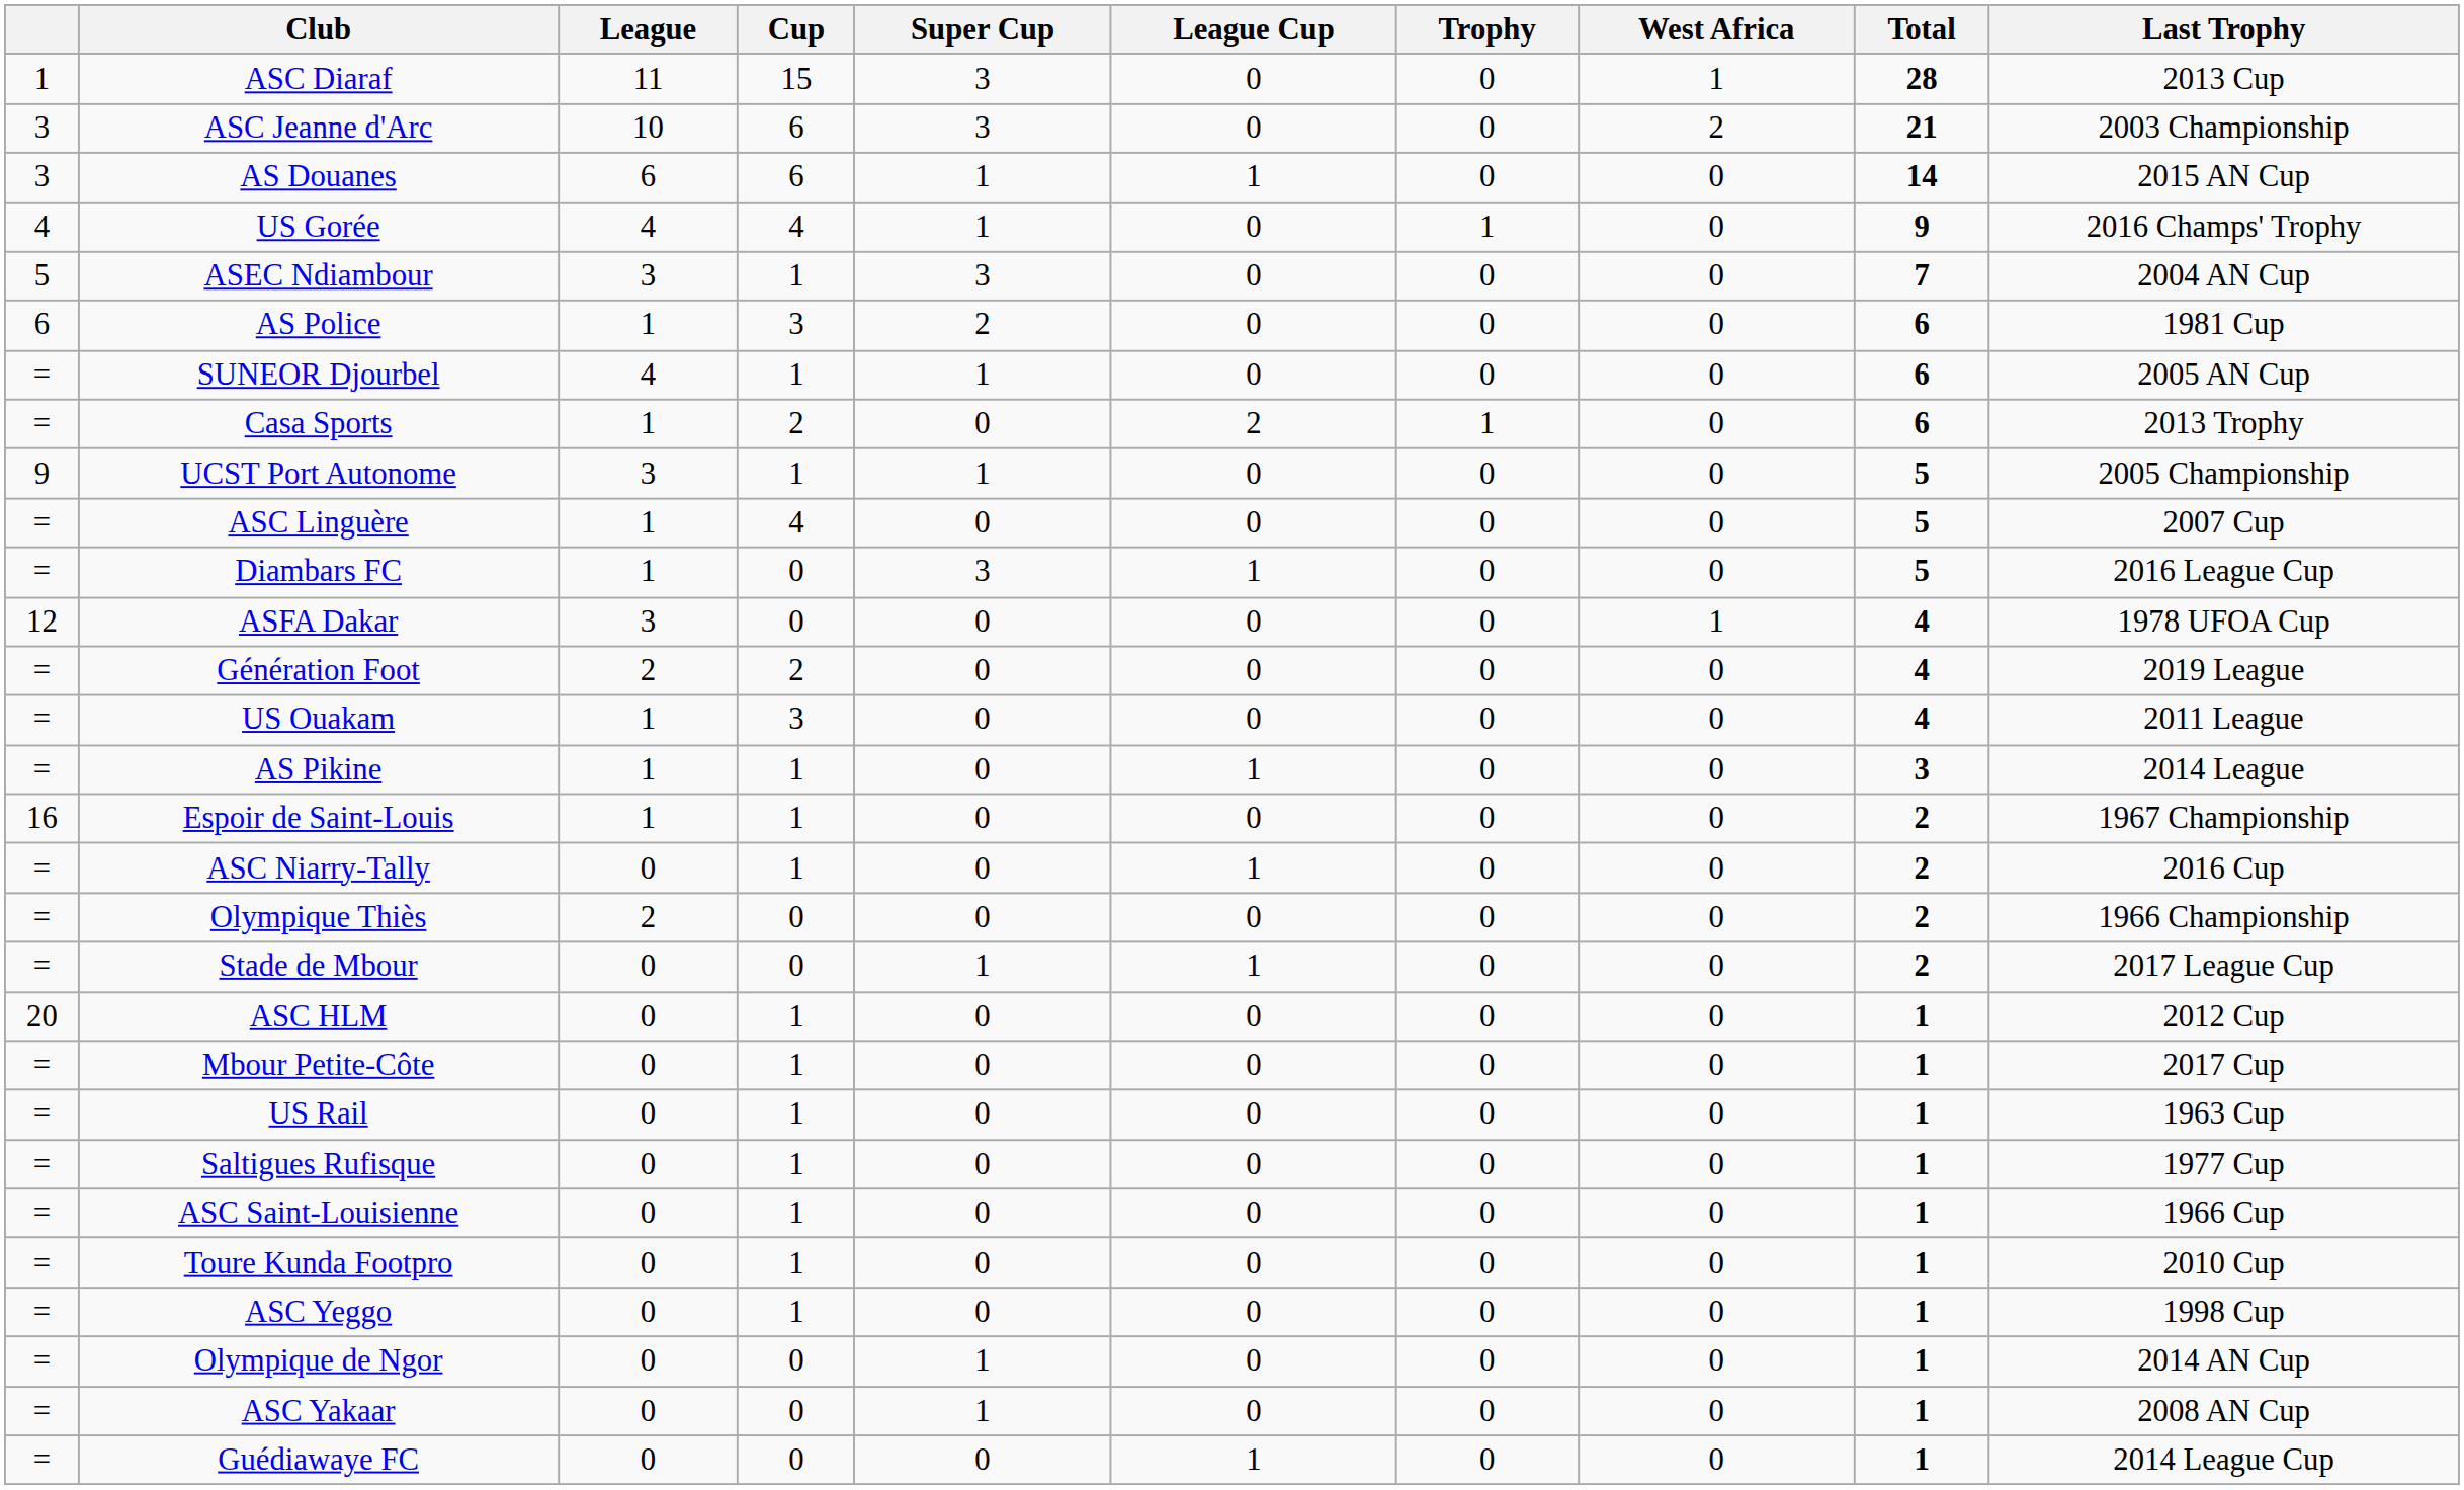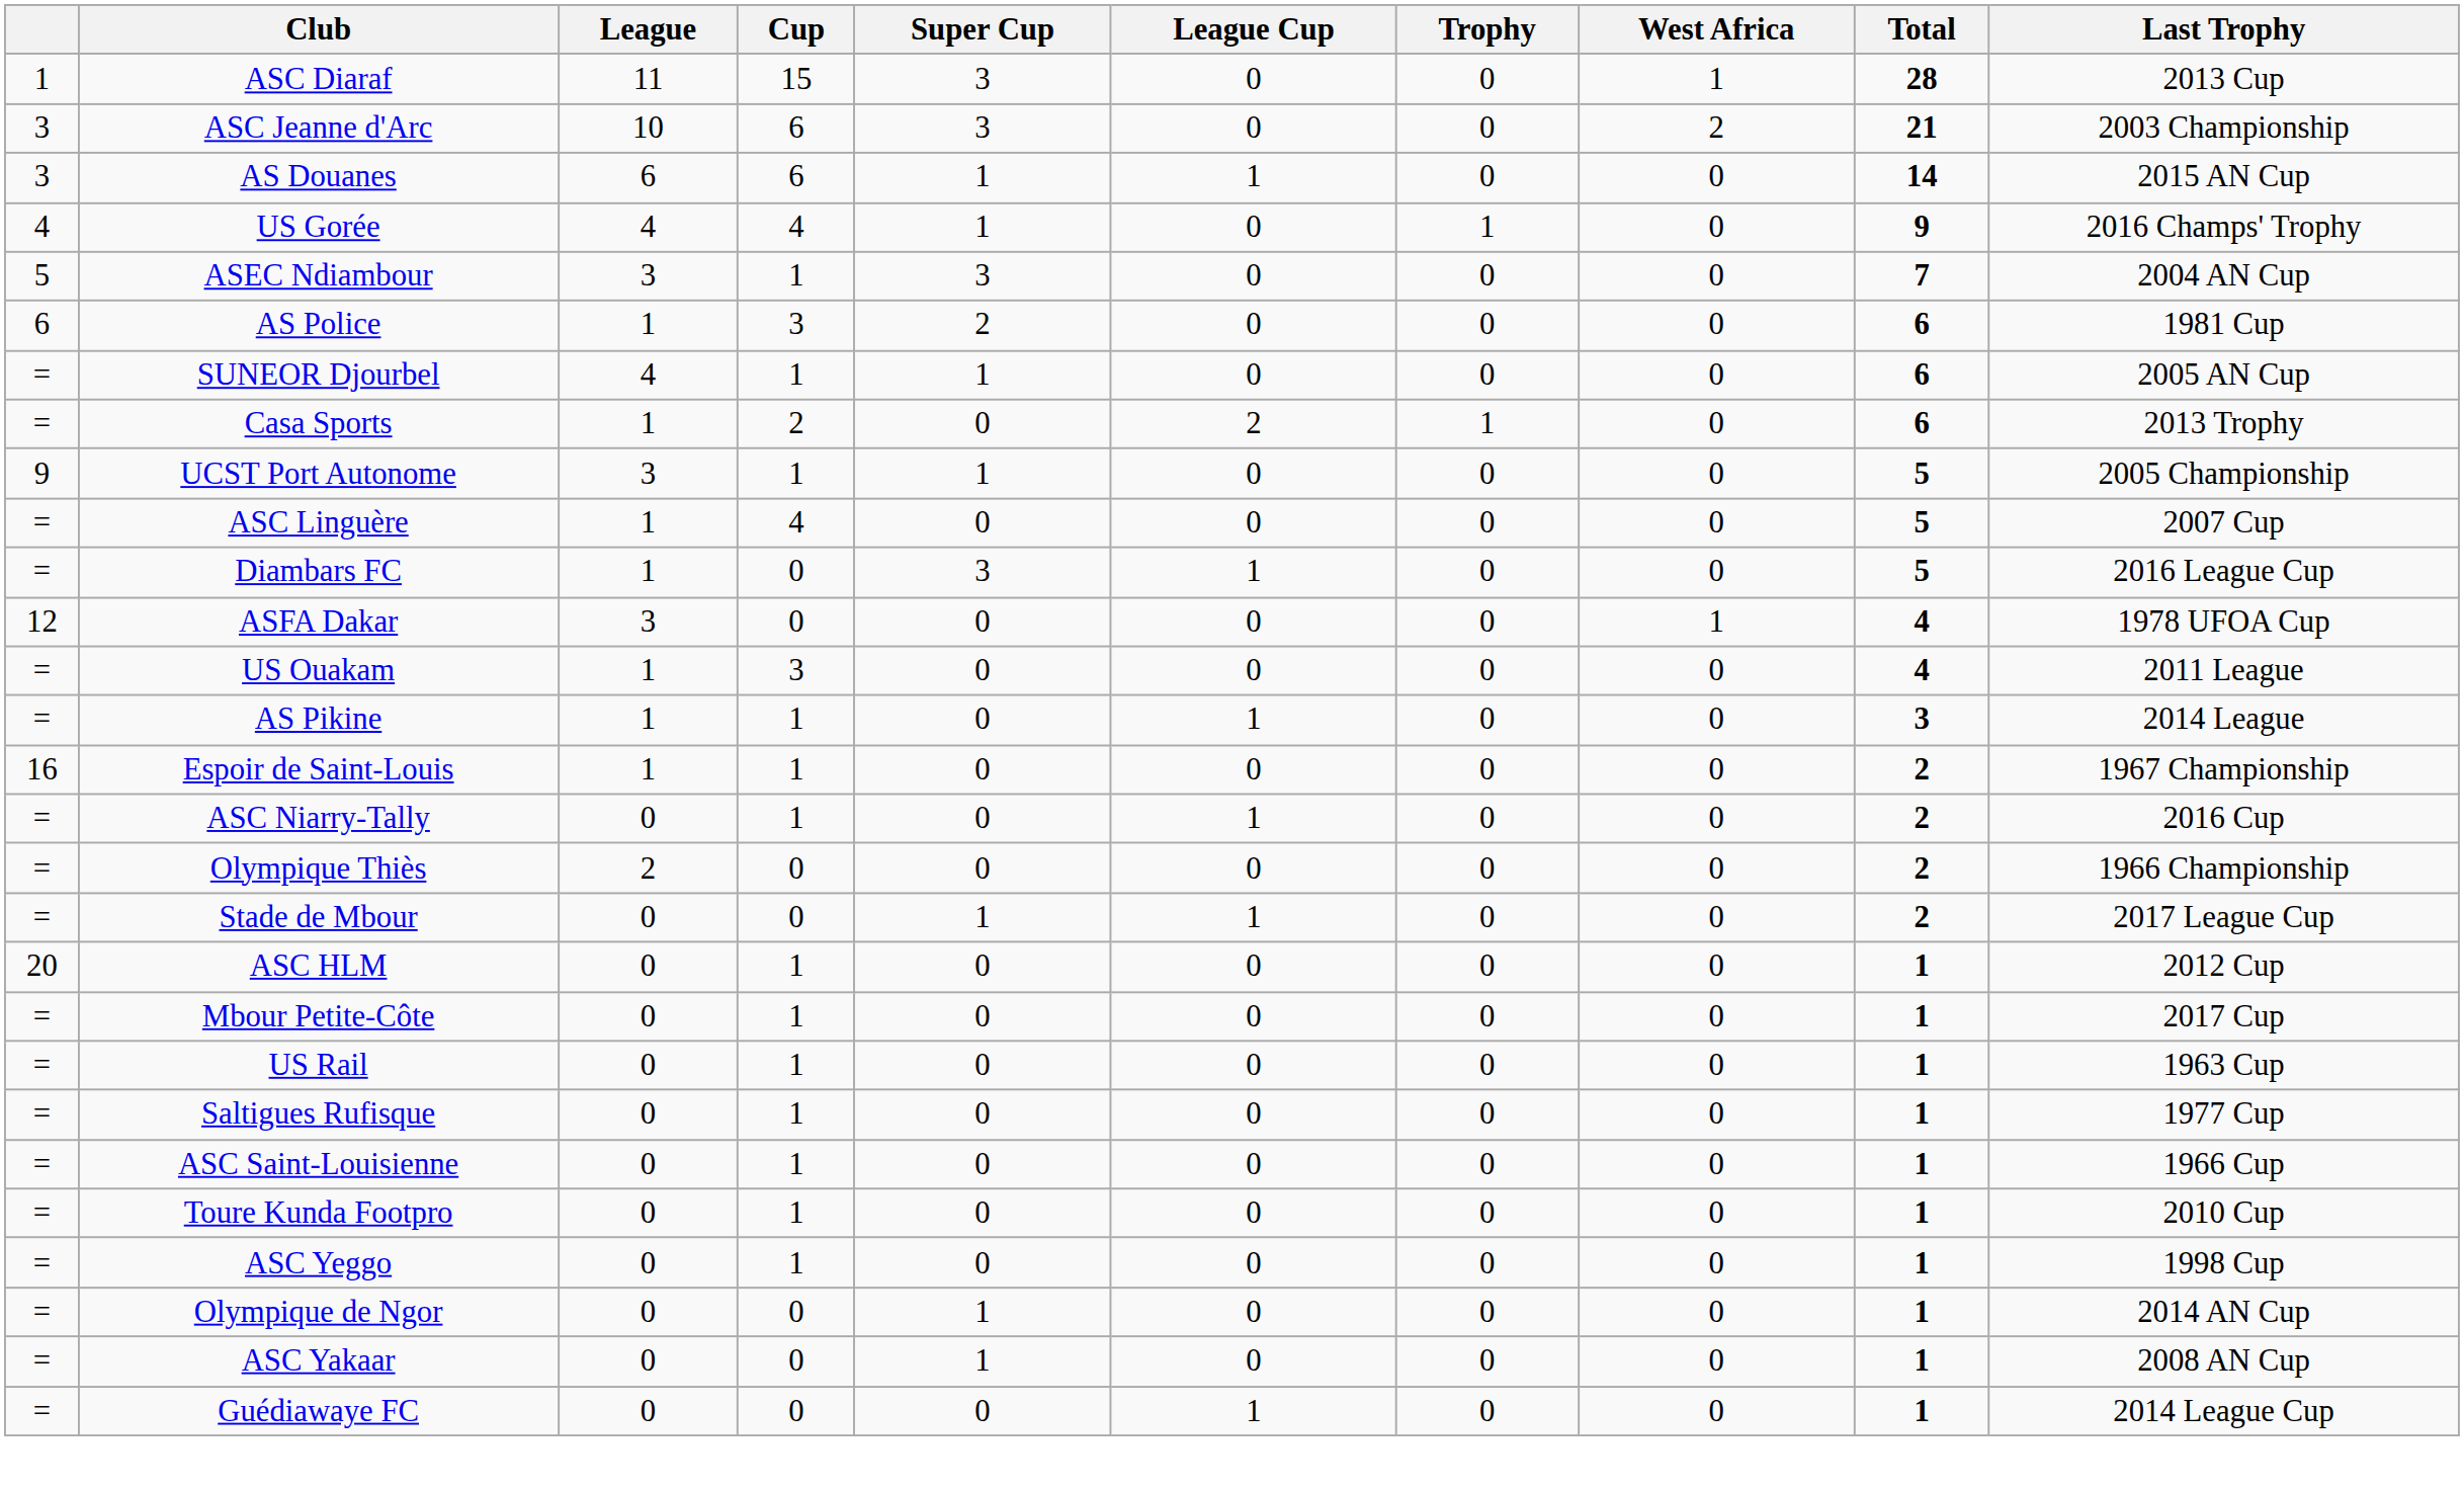 <table class="wikitable sortable" width=100%>
 <tr>
 <th></th>
 <th>Club</th>
 <th>League</th>
 <th>Cup</th>
 <th>Super Cup</th>
 <th>League Cup</th>
 <th>Trophy</th>
 <th>West Africa</th>
 <th>Total</th>
 <th>Last Trophy</th>
 </tr>
 <tr align=center>
 <td>1</td>
 <td><a href='#'>ASC Diaraf</a></td>
 <td>11</td>
 <td>15</td>
 <td>3</td>
 <td>0</td>
 <td>0</td>
 <td>1</td>
 <td><strong>28</strong></td>
 <td>2013 Cup</td>
 </tr>
 <tr align=center>
 <td>3</td>
 <td><a href='#'>ASC Jeanne d'Arc</a></td>
 <td>10</td>
 <td>6</td>
 <td>3</td>
 <td>0</td>
 <td>0</td>
 <td>2</td>
 <td><strong>21</strong></td>
 <td>2003 Championship</td>
 </tr>
 <tr align=center>
 <td>3</td>
 <td><a href='#'>AS Douanes</a></td>
 <td>6</td>
 <td>6</td>
 <td>1</td>
 <td>1</td>
 <td>0</td>
 <td>0</td>
 <td><strong>14</strong></td>
 <td>2015 AN Cup</td>
 </tr>
 <tr align=center>
 <td>4</td>
 <td><a href='#'>US Gorée</a></td>
 <td>4</td>
 <td>4</td>
 <td>1</td>
 <td>0</td>
 <td>1</td>
 <td>0</td>
 <td><strong>9</strong></td>
 <td>2016 Champs' Trophy</td>
 </tr>
 <tr align=center>
 <td>5</td>
 <td><a href='#'>ASEC Ndiambour</a></td>
 <td>3</td>
 <td>1</td>
 <td>3</td>
 <td>0</td>
 <td>0</td>
 <td>0</td>
 <td><strong>7</strong></td>
 <td>2004 AN Cup</td>
 </tr>
 <tr align=center>
 <td>6</td>
 <td><a href='#'>AS Police</a></td>
 <td>1</td>
 <td>3</td>
 <td>2</td>
 <td>0</td>
 <td>0</td>
 <td>0</td>
 <td><strong>6</strong></td>
 <td>1981 Cup</td>
 </tr>
 <tr align=center>
 <td>=</td>
 <td><a href='#'>SUNEOR Djourbel</a></td>
 <td>4</td>
 <td>1</td>
 <td>1</td>
 <td>0</td>
 <td>0</td>
 <td>0</td>
 <td><strong>6</strong></td>
 <td>2005 AN Cup</td>
 </tr>
 <tr align=center>
 <td>=</td>
 <td><a href='#'>Casa Sports</a></td>
 <td>1</td>
 <td>2</td>
 <td>0</td>
 <td>2</td>
 <td>1</td>
 <td>0</td>
 <td><strong>6</strong></td>
 <td>2013 Trophy</td>
 </tr>
 <tr align=center>
 <td>9</td>
 <td><a href='#'>UCST Port Autonome</a></td>
 <td>3</td>
 <td>1</td>
 <td>1</td>
 <td>0</td>
 <td>0</td>
 <td>0</td>
 <td><strong>5</strong></td>
 <td>2005 Championship</td>
 </tr>
 <tr align=center>
 <td>=</td>
 <td><a href='#'>ASC Linguère</a></td>
 <td>1</td>
 <td>4</td>
 <td>0</td>
 <td>0</td>
 <td>0</td>
 <td>0</td>
 <td><strong>5</strong></td>
 <td>2007 Cup</td>
 </tr>
 <tr align=center>
 <td>=</td>
 <td><a href='#'>Diambars FC</a></td>
 <td>1</td>
 <td>0</td>
 <td>3</td>
 <td>1</td>
 <td>0</td>
 <td>0</td>
 <td><strong>5</strong></td>
 <td>2016 League Cup</td>
 </tr>
 <tr align=center>
 <td>12</td>
 <td><a href='#'>ASFA Dakar</a></td>
 <td>3</td>
 <td>0</td>
 <td>0</td>
 <td>0</td>
 <td>0</td>
 <td>1</td>
 <td><strong>4</strong></td>
 <td>1978 UFOA Cup</td>
-</tr>
-<tr align=center>
-<td>=</td>
-<td><a href='#'>Génération Foot</a></td>
-<td>2</td>
-<td>2</td>
-<td>0</td>
-<td>0</td>
-<td>0</td>
-<td>0</td>
-<td><strong>4</strong></td>
-<td>2019 League</td>
 </tr>
 <tr align=center>
 <td>=</td>
 <td><a href='#'>US Ouakam</a></td>
 <td>1</td>
 <td>3</td>
 <td>0</td>
 <td>0</td>
 <td>0</td>
 <td>0</td>
 <td><strong>4</strong></td>
 <td>2011 League</td>
 </tr>
 <tr align=center>
 <td>=</td>
 <td><a href='#'>AS Pikine</a></td>
 <td>1</td>
 <td>1</td>
 <td>0</td>
 <td>1</td>
 <td>0</td>
 <td>0</td>
 <td><strong>3</strong></td>
 <td>2014 League</td>
 </tr>
 <tr align=center>
 <td>16</td>
 <td><a href='#'>Espoir de Saint-Louis</a></td>
 <td>1</td>
 <td>1</td>
 <td>0</td>
 <td>0</td>
 <td>0</td>
 <td>0</td>
 <td><strong>2</strong></td>
 <td>1967 Championship</td>
 </tr>
 <tr align=center>
 <td>=</td>
 <td><a href='#'>ASC Niarry-Tally</a></td>
 <td>0</td>
 <td>1</td>
 <td>0</td>
 <td>1</td>
 <td>0</td>
 <td>0</td>
 <td><strong>2</strong></td>
 <td>2016 Cup</td>
 </tr>
 <tr align=center>
 <td>=</td>
 <td><a href='#'>Olympique Thiès</a></td>
 <td>2</td>
 <td>0</td>
 <td>0</td>
 <td>0</td>
 <td>0</td>
 <td>0</td>
 <td><strong>2</strong></td>
 <td>1966 Championship</td>
 </tr>
 <tr align=center>
 <td>=</td>
 <td><a href='#'>Stade de Mbour</a></td>
 <td>0</td>
 <td>0</td>
 <td>1</td>
 <td>1</td>
 <td>0</td>
 <td>0</td>
 <td><strong>2</strong></td>
 <td>2017 League Cup</td>
 </tr>
 <tr align=center>
 <td>20</td>
 <td><a href='#'>ASC HLM</a></td>
 <td>0</td>
 <td>1</td>
 <td>0</td>
 <td>0</td>
 <td>0</td>
 <td>0</td>
 <td><strong>1</strong></td>
 <td>2012 Cup</td>
 </tr>
 <tr align=center>
 <td>=</td>
 <td><a href='#'>Mbour Petite-Côte</a></td>
 <td>0</td>
 <td>1</td>
 <td>0</td>
 <td>0</td>
 <td>0</td>
 <td>0</td>
 <td><strong>1</strong></td>
 <td>2017 Cup</td>
 </tr>
 <tr align=center>
 <td>=</td>
 <td><a href='#'>US Rail</a></td>
 <td>0</td>
 <td>1</td>
 <td>0</td>
 <td>0</td>
 <td>0</td>
 <td>0</td>
 <td><strong>1</strong></td>
 <td>1963 Cup</td>
 </tr>
 <tr align=center>
 <td>=</td>
 <td><a href='#'>Saltigues Rufisque</a></td>
 <td>0</td>
 <td>1</td>
 <td>0</td>
 <td>0</td>
 <td>0</td>
 <td>0</td>
 <td><strong>1</strong></td>
 <td>1977 Cup</td>
 </tr>
 <tr align=center>
 <td>=</td>
 <td><a href='#'>ASC Saint-Louisienne</a></td>
 <td>0</td>
 <td>1</td>
 <td>0</td>
 <td>0</td>
 <td>0</td>
 <td>0</td>
 <td><strong>1</strong></td>
 <td>1966 Cup</td>
 </tr>
 <tr align=center>
 <td>=</td>
 <td><a href='#'>Toure Kunda Footpro</a></td>
 <td>0</td>
 <td>1</td>
 <td>0</td>
 <td>0</td>
 <td>0</td>
 <td>0</td>
 <td><strong>1</strong></td>
 <td>2010 Cup</td>
 </tr>
 <tr align=center>
 <td>=</td>
 <td><a href='#'>ASC Yeggo</a></td>
 <td>0</td>
 <td>1</td>
 <td>0</td>
 <td>0</td>
 <td>0</td>
 <td>0</td>
 <td><strong>1</strong></td>
 <td>1998 Cup</td>
 </tr>
 <tr align=center>
 <td>=</td>
 <td><a href='#'>Olympique de Ngor</a></td>
 <td>0</td>
 <td>0</td>
 <td>1</td>
 <td>0</td>
 <td>0</td>
 <td>0</td>
 <td><strong>1</strong></td>
 <td>2014 AN Cup</td>
 </tr>
 <tr align=center>
 <td>=</td>
 <td><a href='#'>ASC Yakaar</a></td>
 <td>0</td>
 <td>0</td>
 <td>1</td>
 <td>0</td>
 <td>0</td>
 <td>0</td>
 <td><strong>1</strong></td>
 <td>2008 AN Cup</td>
 </tr>
 <tr align=center>
 <td>=</td>
 <td><a href='#'>Guédiawaye FC</a></td>
 <td>0</td>
 <td>0</td>
 <td>0</td>
 <td>1</td>
 <td>0</td>
 <td>0</td>
 <td><strong>1</strong></td>
 <td>2014 League Cup</td>
 </tr>
 </table>
